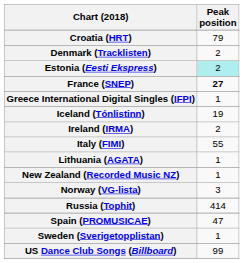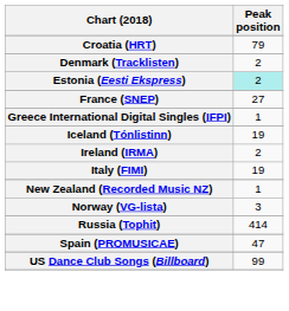 <table class="wikitable sortable plainrowheaders" style="text-align:center">
 <tr>
 <th scope="col">Chart (2018)</th>
 <th scope="col">Peak<br> position</th>
 </tr>
 <tr>
 </tr>
 <tr>
 </tr>
 <tr>
 </tr>
 <tr>
 </tr>
 <tr>
 </tr>
 <tr>
 </tr>
 <tr>
 <th scope="row">Croatia (<a href='#'>HRT</a>)</th>
 <td>79</td>
 </tr>
 <tr>
 </tr>
 <tr>
 <th scope="row">Denmark (<a href='#'>Tracklisten</a>)</th>
 <td>2</td>
 </tr>
 <tr>
 <th scope="row">Estonia (<em><a href='#'>Eesti Ekspress</a></em>)</th>
 <td style="background: paleturquoise;">2</td>
 </tr>
 <tr>
 </tr>
 <tr>
 <th scope="row">France (<a href='#'>SNEP</a>)</th>
-<td><strong>27</strong></td>
+<td>27</td>
 </tr>
 <tr>
 </tr>
 <tr>
 <th scope="row">Greece International Digital Singles (<a href='#'>IFPI</a>)</th>
 <td>1</td>
 </tr>
 <tr>
 </tr>
 <tr>
 </tr>
 <tr>
 <th scope="row">Iceland (<a href='#'>Tónlistinn</a>)</th>
 <td>19</td>
 </tr>
 <tr>
 <th scope="row">Ireland (<a href='#'>IRMA</a>)</th>
 <td>2</td>
 </tr>
 <tr>
 <th scope="row">Italy (<a href='#'>FIMI</a>)</th>
-<td>55</td>
-</tr>
-<tr>
-<th scope="row">Lithuania (<a href='#'>AGATA</a>)</th>
-<td>1</td>
+<td>19</td>
 </tr>
 <tr>
 </tr>
 <tr>
 </tr>
 <tr>
 <th scope="row">New Zealand (<a href='#'>Recorded Music NZ</a>)</th>
 <td>1</td>
 </tr>
 <tr>
 <th scope="row">Norway (<a href='#'>VG-lista</a>)</th>
 <td>3</td>
 </tr>
 <tr>
 </tr>
 <tr>
 <th scope="row">Russia (<a href='#'>Tophit</a>)</th>
 <td>414</td>
 </tr>
 <tr>
 </tr>
 <tr>
 </tr>
 <tr>
 <th scope="row">Spain (<a href='#'>PROMUSICAE</a>)</th>
 <td>47</td>
 </tr>
 <tr>
-<th scope="row">Sweden (<a href='#'>Sverigetopplistan</a>)</th>
-<td>1</td>
-</tr>
-<tr>
 </tr>
 <tr>
 </tr>
 <tr>
 </tr>
 <tr>
 </tr>
 <tr>
 <th scope="row">US <a href='#'>Dance Club Songs</a> (<em><a href='#'>Billboard</a></em>)</th>
 <td>99</td>
 </tr>
 <tr>
 </tr>
 <tr>
 </tr>
 <tr>
 </tr>
 </table>
